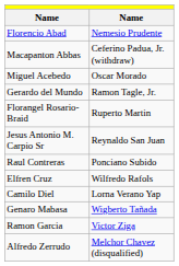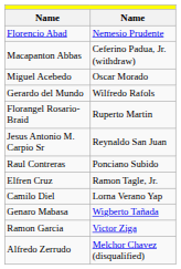 <table class=wikitable style="font-size:90%">
 <tr>
 <td bgcolor=yellow colspan=4></td>
 </tr>
 <tr>
 <th width=120px>Name</th>
 <th width=120px>Name</th>
 </tr>
 <tr>
 <td><a href='#'>Florencio Abad</a></td>
 <td><a href='#'>Nemesio Prudente</a></td>
 </tr>
 <tr>
 <td>Macapanton Abbas</td>
 <td>Ceferino Padua, Jr. (withdraw)</td>
 </tr>
 <tr>
 <td>Miguel Acebedo</td>
 <td>Oscar Morado</td>
 </tr>
 <tr>
 <td>Gerardo del Mundo</td>
-<td>Ramon Tagle, Jr.</td>
+<td>Wilfredo Rafols</td>
 </tr>
 <tr>
 <td>Florangel Rosario-Braid</td>
 <td>Ruperto Martin</td>
 </tr>
 <tr>
 <td>Jesus Antonio M. Carpio Sr</td>
 <td>Reynaldo San Juan</td>
 </tr>
 <tr>
 <td>Raul Contreras</td>
 <td>Ponciano Subido</td>
 </tr>
 <tr>
 <td>Elfren Cruz</td>
-<td>Wilfredo Rafols</td>
+<td>Ramon Tagle, Jr.</td>
 </tr>
 <tr>
 <td>Camilo Diel</td>
 <td>Lorna Verano Yap</td>
 </tr>
 <tr>
 <td>Genaro Mabasa</td>
 <td><a href='#'>Wigberto Tañada</a></td>
 </tr>
 <tr>
 <td>Ramon Garcia</td>
 <td><a href='#'>Victor Ziga</a></td>
 </tr>
 <tr>
 <td>Alfredo Zerrudo</td>
 <td><a href='#'>Melchor Chavez</a> (disqualified)</td>
 </tr>
 </table>
